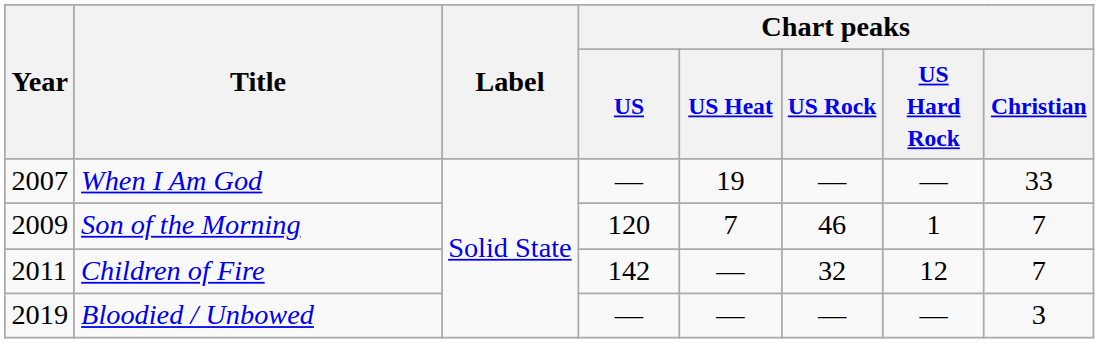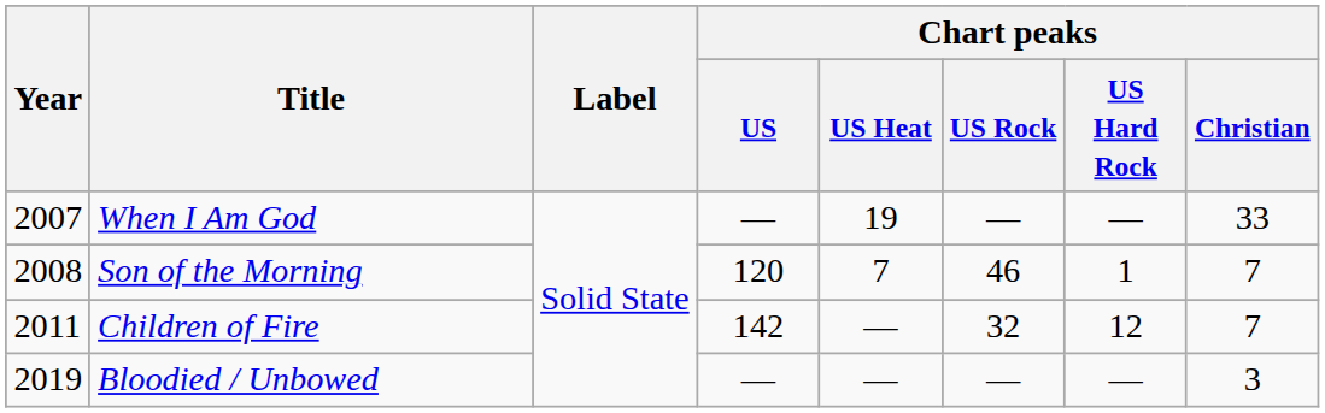 <table class="wikitable">
 <tr>
 <th rowspan="2">Year</th>
 <th style="width:200px;" rowspan="2">Title</th>
 <th rowspan="2">Label</th>
 <th colspan="5">Chart peaks</th>
 </tr>
 <tr>
 <th style="width:50px;"><small><a href='#'>US</a></small></th>
 <th style="width:50px;"><small><a href='#'>US Heat</a></small></th>
 <th style="width:50px;"><small><a href='#'>US Rock</a></small></th>
 <th style="width:50px;"><small><a href='#'>US Hard Rock</a></small></th>
 <th style="width:50px;"><small><a href='#'>Christian</a></small><br></th>
 </tr>
 <tr>
 <td>2007</td>
 <td><em><a href='#'>When I Am God</a></em></td>
 <td rowspan="4"><a href='#'>Solid State</a></td>
 <td style="text-align:center;">—</td>
 <td style="text-align:center;">19</td>
 <td style="text-align:center;">—</td>
 <td style="text-align:center;">—</td>
 <td style="text-align:center;">33</td>
 </tr>
 <tr>
-<td>2009</td>
+<td>2008</td>
 <td><em><a href='#'>Son of the Morning</a></em></td>
 <td style="text-align:center;">120</td>
 <td style="text-align:center;">7</td>
 <td style="text-align:center;">46</td>
 <td style="text-align:center;">1</td>
 <td style="text-align:center;">7</td>
 </tr>
 <tr>
 <td>2011</td>
 <td><em><a href='#'>Children of Fire</a></em></td>
 <td style="text-align:center;">142</td>
 <td style="text-align:center;">—</td>
 <td style="text-align:center;">32</td>
 <td style="text-align:center;">12</td>
 <td style="text-align:center;">7</td>
 </tr>
 <tr>
 <td>2019</td>
 <td><em><a href='#'>Bloodied / Unbowed</a></em></td>
 <td style="text-align:center;">—</td>
 <td style="text-align:center;">—</td>
 <td style="text-align:center;">—</td>
 <td style="text-align:center;">—</td>
 <td style="text-align:center;">3</td>
 </tr>
 </table>
